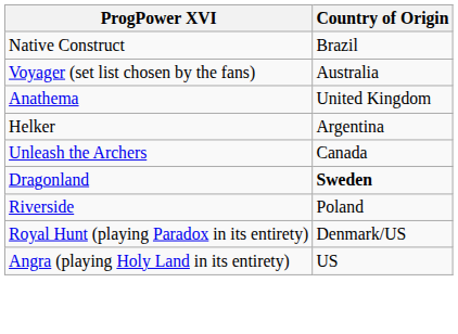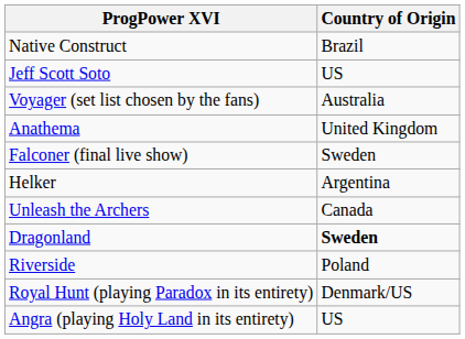 <table class="wikitable">
 <tr>
 <th>ProgPower XVI</th>
 <th>Country of Origin</th>
 </tr>
 <tr>
 <td>Native Construct</td>
 <td>Brazil</td>
 </tr>
 <tr>
+<td><a href='#'>Jeff Scott Soto</a></td>
+<td>US</td>
+</tr>
+<tr>
 <td><a href='#'>Voyager</a> (set list chosen by the fans)</td>
 <td>Australia</td>
 </tr>
 <tr>
 <td><a href='#'>Anathema</a></td>
 <td>United Kingdom</td>
+</tr>
+<tr>
+<td><a href='#'>Falconer</a> (final live show)</td>
+<td>Sweden</td>
 </tr>
 <tr>
 <td>Helker</td>
 <td>Argentina</td>
 </tr>
 <tr>
 <td><a href='#'>Unleash the Archers</a></td>
 <td>Canada</td>
 </tr>
 <tr>
 <td><a href='#'>Dragonland</a></td>
 <td><strong>Sweden</strong></td>
 </tr>
 <tr>
 <td><a href='#'>Riverside</a></td>
 <td>Poland</td>
 </tr>
 <tr>
 <td><a href='#'>Royal Hunt</a> (playing <a href='#'>Paradox</a> in its entirety)</td>
 <td>Denmark/US</td>
 </tr>
 <tr>
 <td><a href='#'>Angra</a> (playing <a href='#'>Holy Land</a> in its entirety)</td>
 <td>US</td>
 </tr>
 </table>
